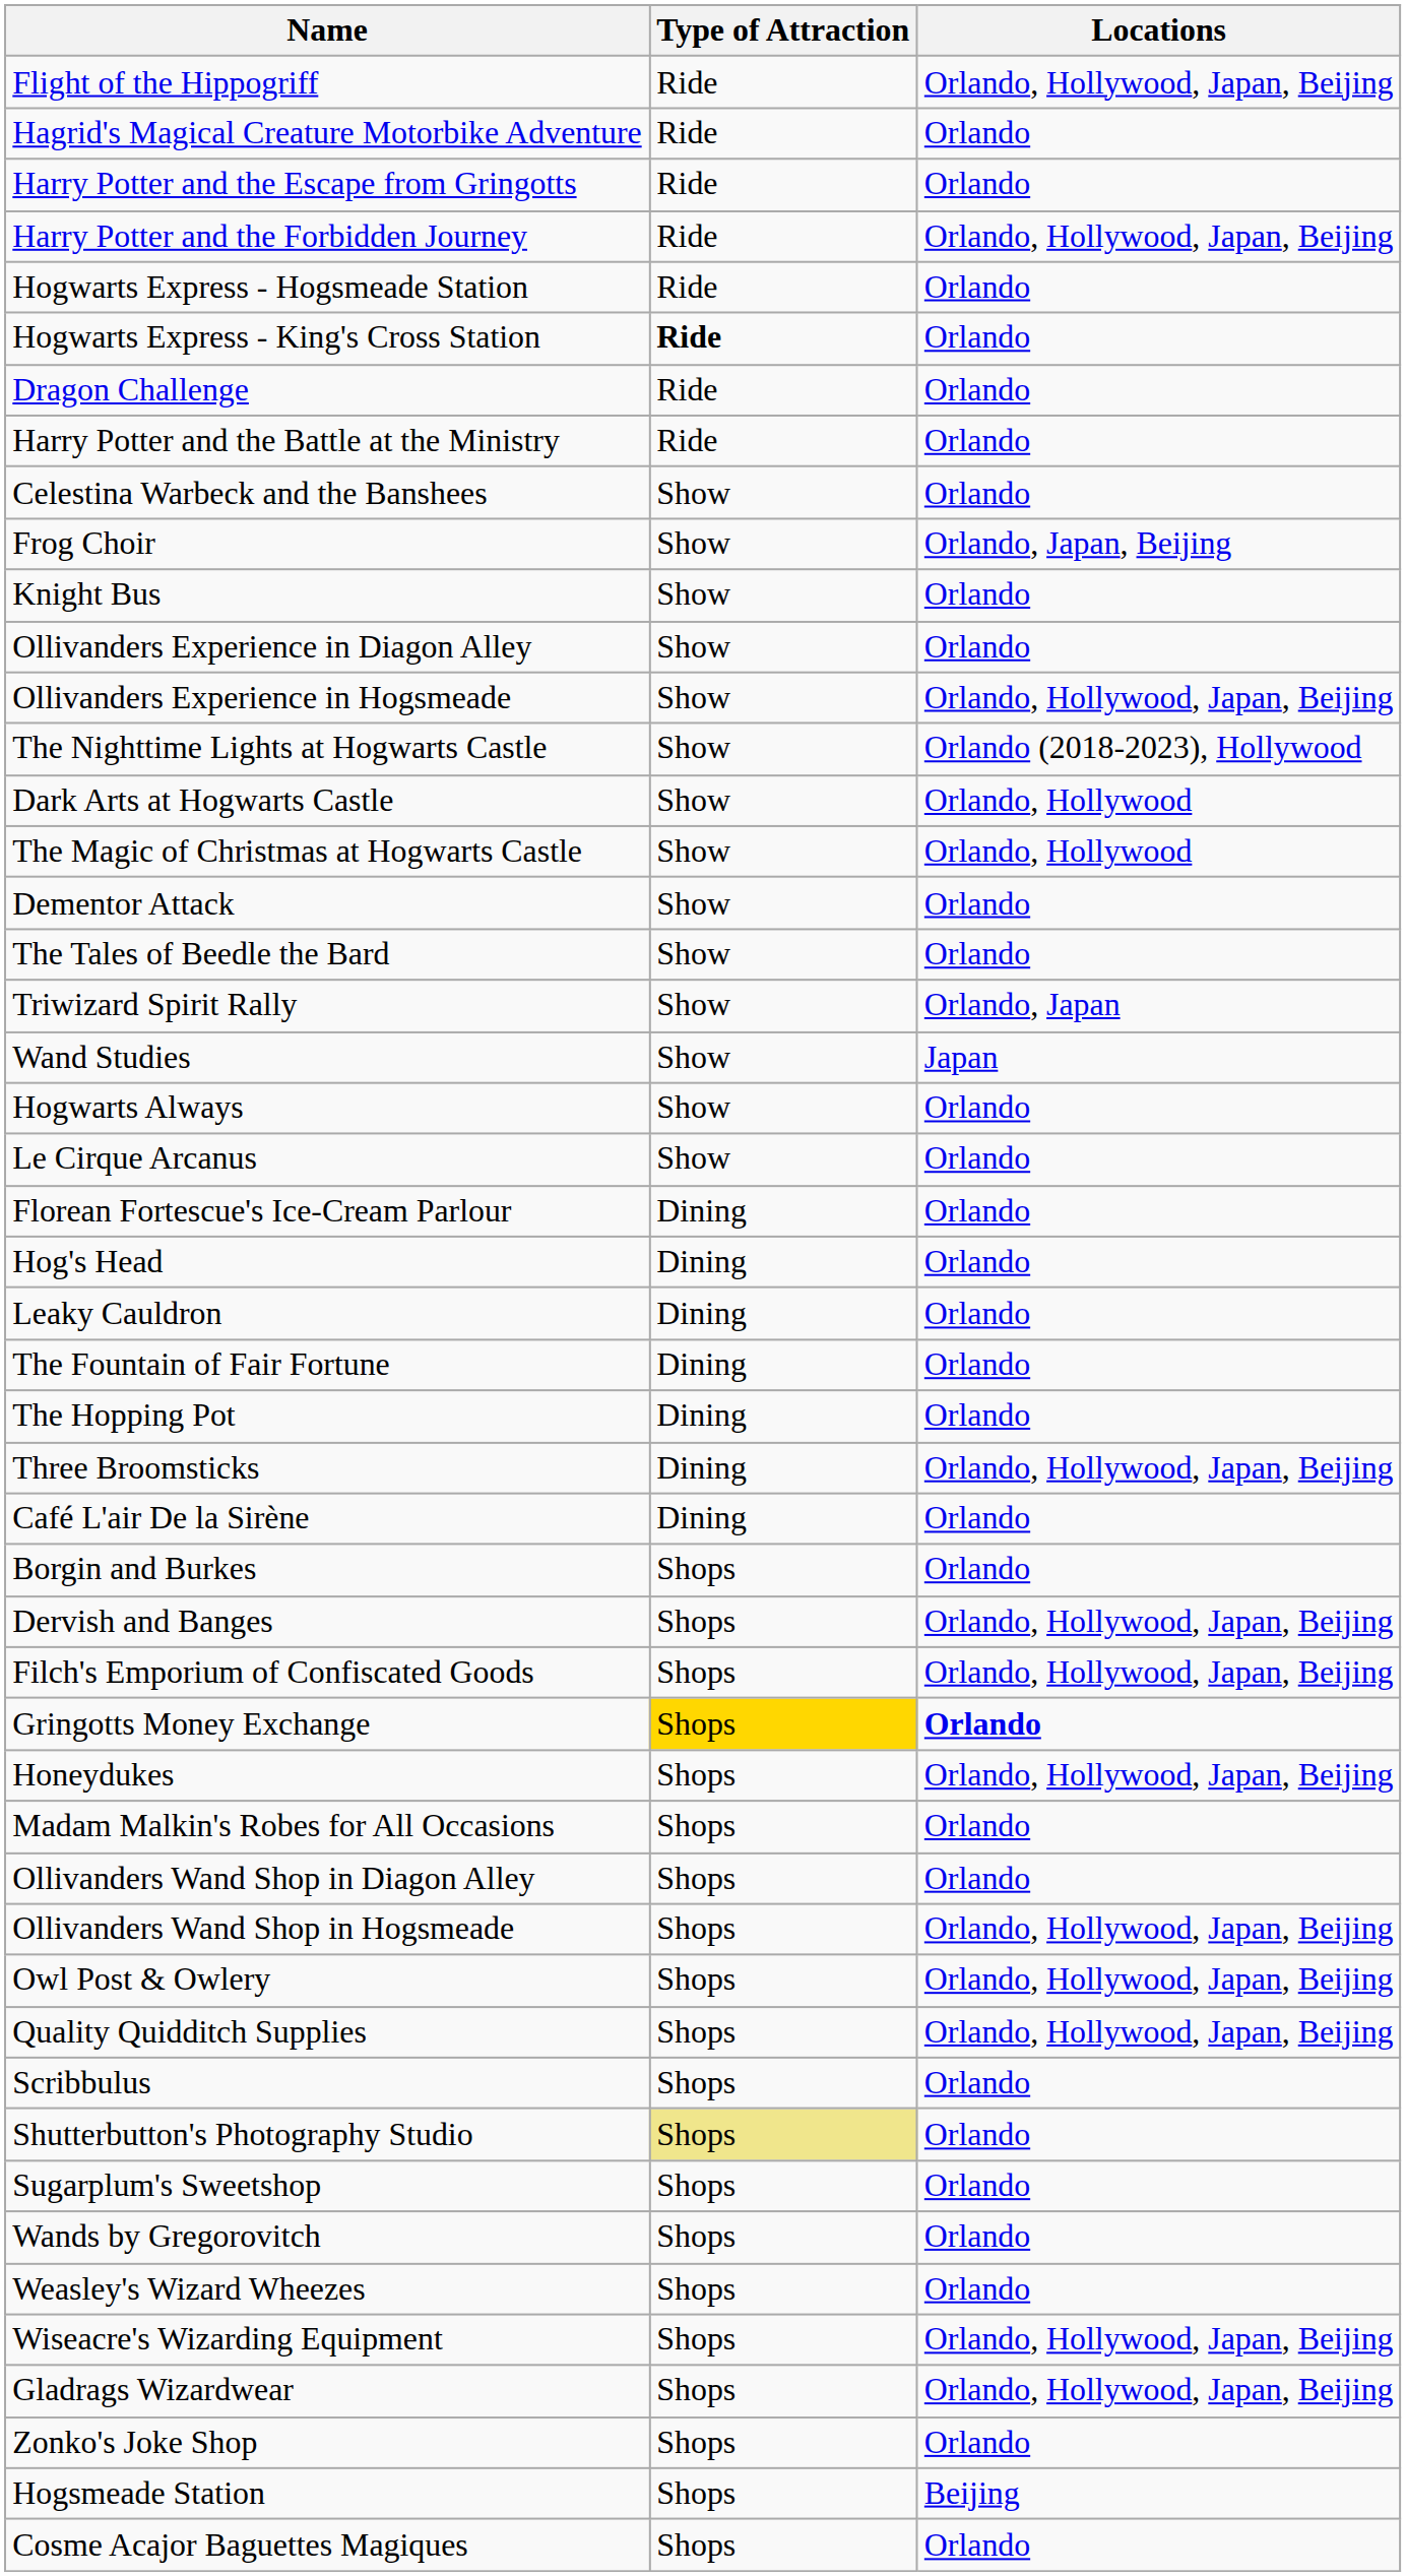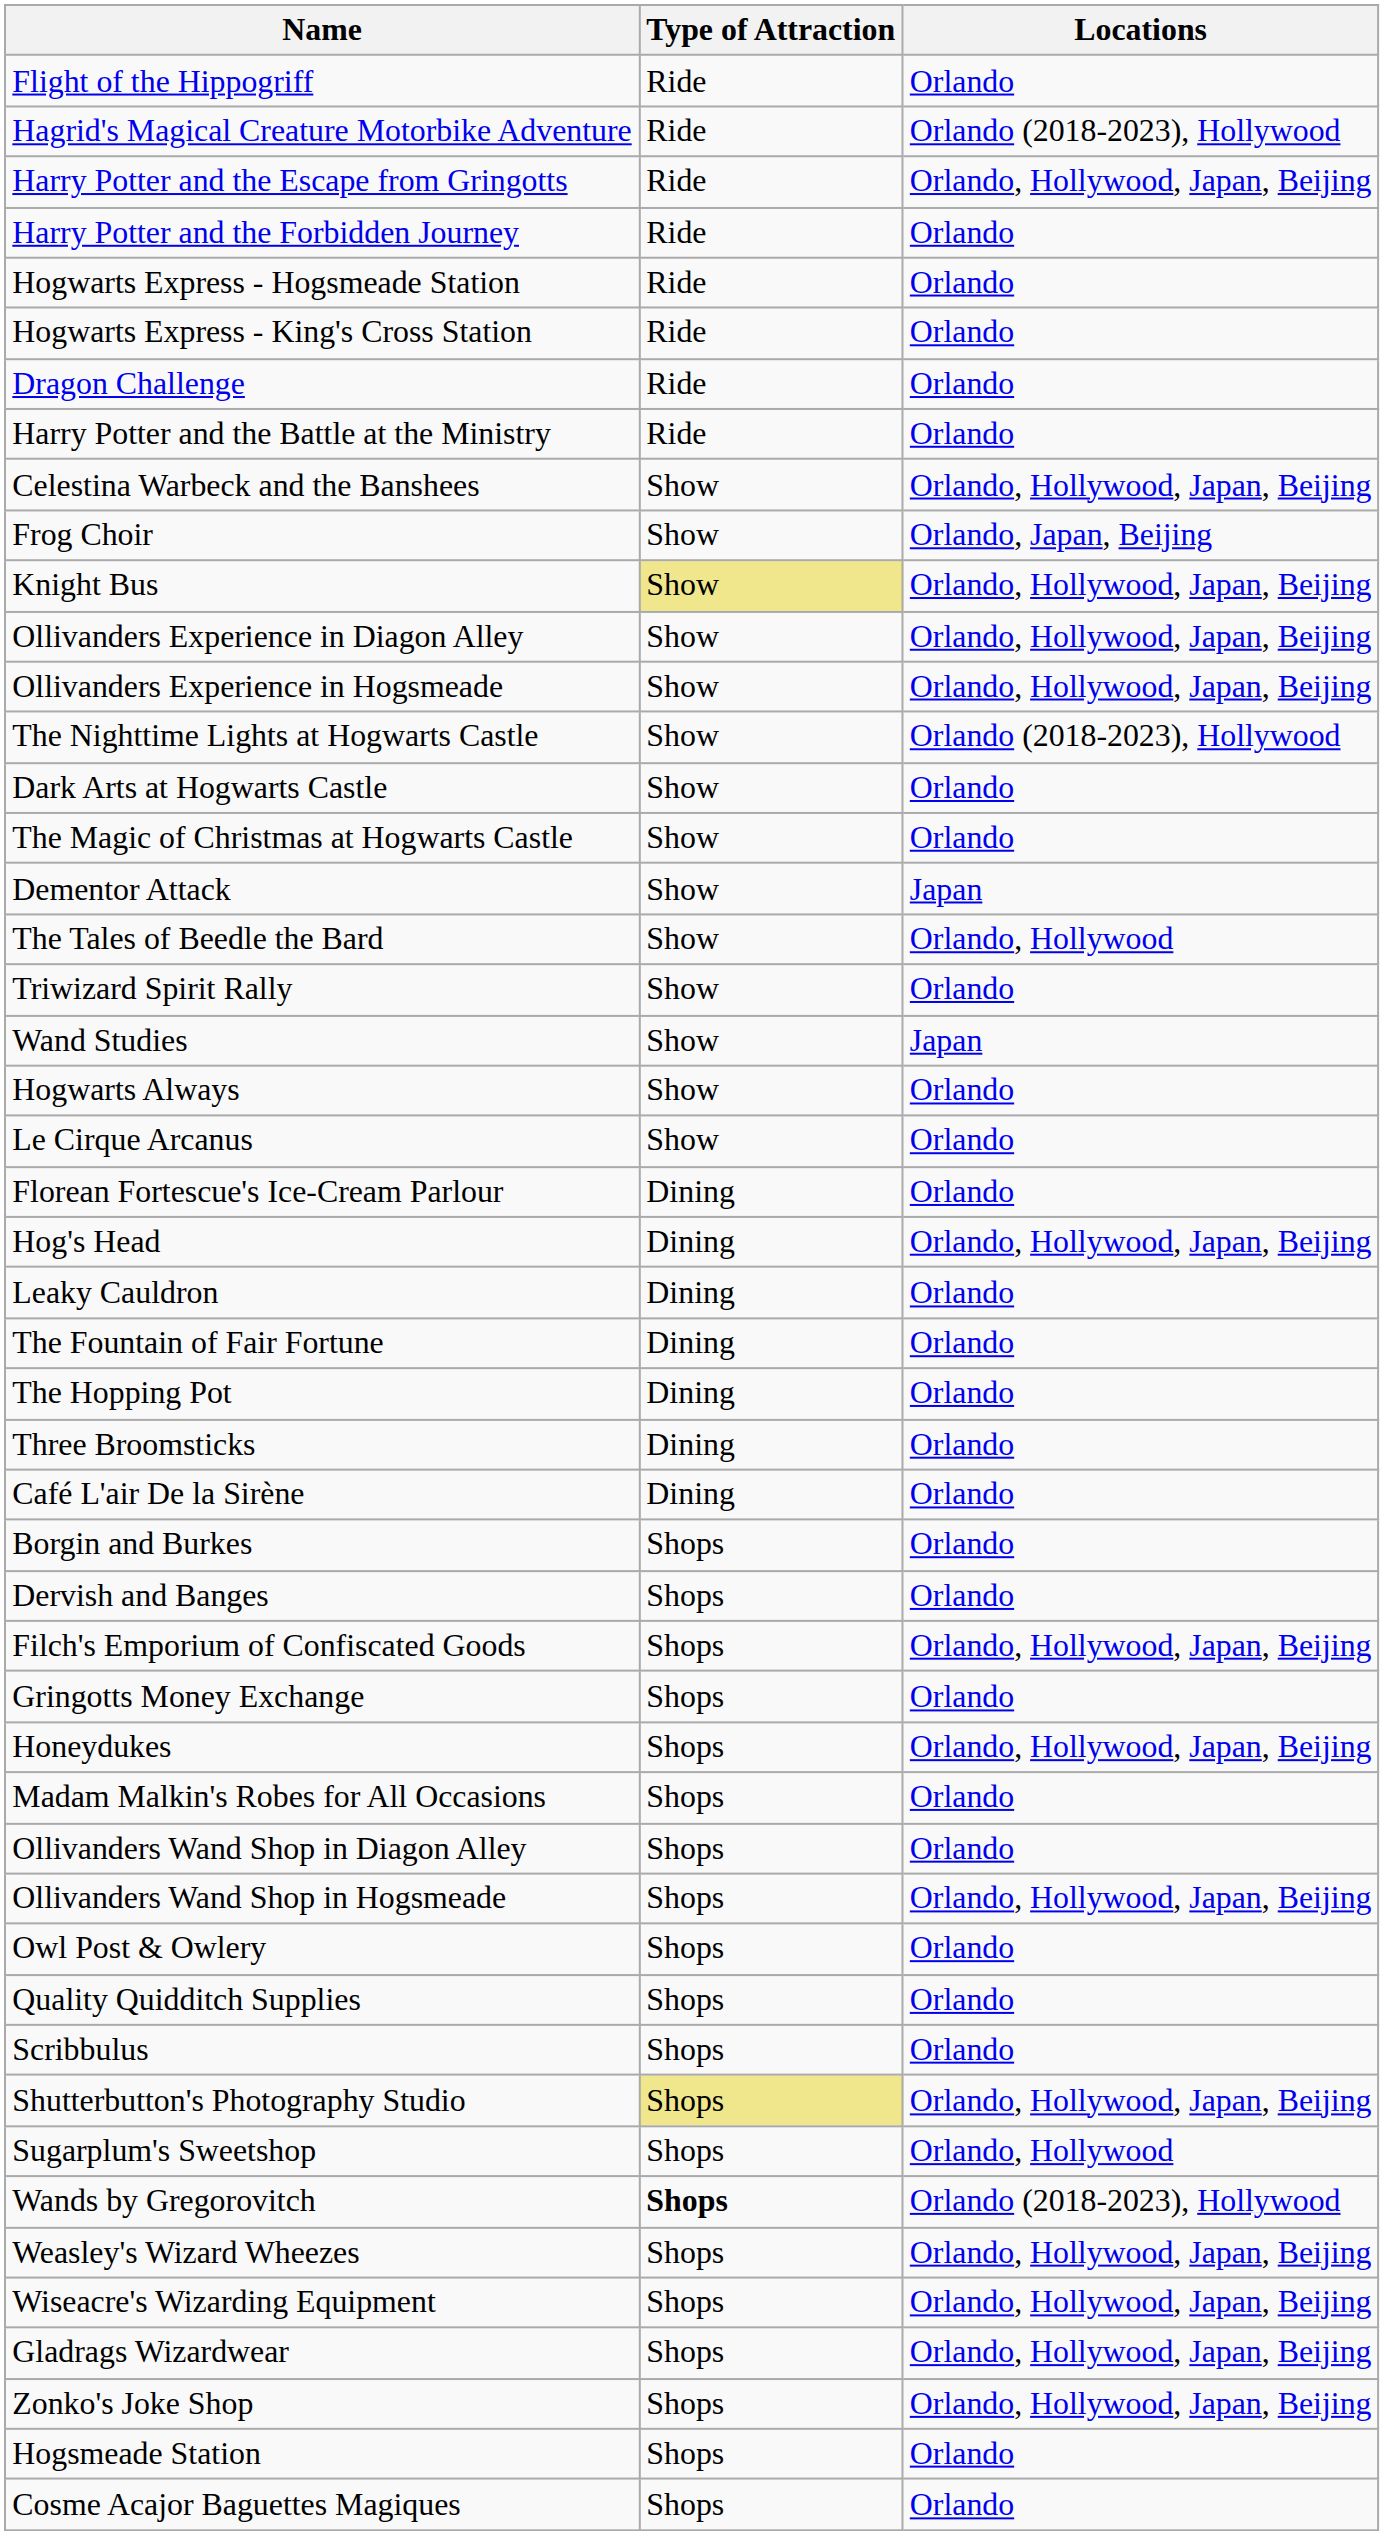 <table class="wikitable">
 <tr>
 <th>Name</th>
 <th>Type of Attraction</th>
 <th>Locations</th>
 </tr>
 <tr>
 <td><a href='#'>Flight of the Hippogriff</a></td>
 <td>Ride</td>
-<td><a href='#'>Orlando</a>, <a href='#'>Hollywood</a>, <a href='#'>Japan</a>, <a href='#'>Beijing</a></td>
+<td><a href='#'>Orlando</a></td>
 </tr>
 <tr>
 <td><a href='#'>Hagrid's Magical Creature Motorbike Adventure</a></td>
 <td>Ride</td>
-<td><a href='#'>Orlando</a></td>
+<td><a href='#'>Orlando</a> (2018-2023), <a href='#'>Hollywood</a></td>
 </tr>
 <tr>
 <td><a href='#'>Harry Potter and the Escape from Gringotts</a></td>
 <td>Ride</td>
-<td><a href='#'>Orlando</a></td>
+<td><a href='#'>Orlando</a>, <a href='#'>Hollywood</a>, <a href='#'>Japan</a>, <a href='#'>Beijing</a></td>
 </tr>
 <tr>
 <td><a href='#'>Harry Potter and the Forbidden Journey</a></td>
 <td>Ride</td>
-<td><a href='#'>Orlando</a>, <a href='#'>Hollywood</a>, <a href='#'>Japan</a>, <a href='#'>Beijing</a></td>
+<td><a href='#'>Orlando</a></td>
 </tr>
 <tr>
 <td>Hogwarts Express - Hogsmeade Station</td>
 <td>Ride</td>
 <td><a href='#'>Orlando</a></td>
 </tr>
 <tr>
 <td>Hogwarts Express - King's Cross Station</td>
-<td><strong>Ride</strong></td>
+<td>Ride</td>
 <td><a href='#'>Orlando</a></td>
 </tr>
 <tr>
 <td><a href='#'>Dragon Challenge</a></td>
 <td>Ride</td>
 <td><a href='#'>Orlando</a></td>
 </tr>
 <tr>
 <td>Harry Potter and the Battle at the Ministry</td>
 <td>Ride</td>
 <td><a href='#'>Orlando</a></td>
 </tr>
 <tr>
 <td>Celestina Warbeck and the Banshees</td>
 <td>Show</td>
-<td><a href='#'>Orlando</a></td>
+<td><a href='#'>Orlando</a>, <a href='#'>Hollywood</a>, <a href='#'>Japan</a>, <a href='#'>Beijing</a></td>
 </tr>
 <tr>
 <td>Frog Choir</td>
 <td>Show</td>
 <td><a href='#'>Orlando</a>, <a href='#'>Japan</a>, <a href='#'>Beijing</a></td>
 </tr>
 <tr>
 <td>Knight Bus</td>
-<td>Show</td>
-<td><a href='#'>Orlando</a></td>
+<td style="background: khaki;">Show</td>
+<td><a href='#'>Orlando</a>, <a href='#'>Hollywood</a>, <a href='#'>Japan</a>, <a href='#'>Beijing</a></td>
 </tr>
 <tr>
 <td>Ollivanders Experience in Diagon Alley</td>
 <td>Show</td>
-<td><a href='#'>Orlando</a></td>
+<td><a href='#'>Orlando</a>, <a href='#'>Hollywood</a>, <a href='#'>Japan</a>, <a href='#'>Beijing</a></td>
 </tr>
 <tr>
 <td>Ollivanders Experience in Hogsmeade</td>
 <td>Show</td>
 <td><a href='#'>Orlando</a>, <a href='#'>Hollywood</a>, <a href='#'>Japan</a>, <a href='#'>Beijing</a></td>
 </tr>
 <tr>
 <td>The Nighttime Lights at Hogwarts Castle</td>
 <td>Show</td>
 <td><a href='#'>Orlando</a> (2018-2023), <a href='#'>Hollywood</a></td>
 </tr>
 <tr>
 <td>Dark Arts at Hogwarts Castle</td>
 <td>Show</td>
-<td><a href='#'>Orlando</a>, <a href='#'>Hollywood</a></td>
+<td><a href='#'>Orlando</a></td>
 </tr>
 <tr>
 <td>The Magic of Christmas at Hogwarts Castle</td>
 <td>Show</td>
-<td><a href='#'>Orlando</a>, <a href='#'>Hollywood</a></td>
+<td><a href='#'>Orlando</a></td>
 </tr>
 <tr>
 <td>Dementor Attack</td>
 <td>Show</td>
-<td><a href='#'>Orlando</a></td>
+<td><a href='#'>Japan</a></td>
 </tr>
 <tr>
 <td>The Tales of Beedle the Bard</td>
 <td>Show</td>
-<td><a href='#'>Orlando</a></td>
+<td><a href='#'>Orlando</a>, <a href='#'>Hollywood</a></td>
 </tr>
 <tr>
 <td>Triwizard Spirit Rally</td>
 <td>Show</td>
-<td><a href='#'>Orlando</a>, <a href='#'>Japan</a></td>
+<td><a href='#'>Orlando</a></td>
 </tr>
 <tr>
 <td>Wand Studies</td>
 <td>Show</td>
 <td><a href='#'>Japan</a></td>
 </tr>
 <tr>
 <td>Hogwarts Always</td>
 <td>Show</td>
 <td><a href='#'>Orlando</a></td>
 </tr>
 <tr>
 <td>Le Cirque Arcanus</td>
 <td>Show</td>
 <td><a href='#'>Orlando</a></td>
 </tr>
 <tr>
 <td>Florean Fortescue's Ice-Cream Parlour</td>
 <td>Dining</td>
 <td><a href='#'>Orlando</a></td>
 </tr>
 <tr>
 <td>Hog's Head</td>
 <td>Dining</td>
-<td><a href='#'>Orlando</a></td>
+<td><a href='#'>Orlando</a>, <a href='#'>Hollywood</a>, <a href='#'>Japan</a>, <a href='#'>Beijing</a></td>
 </tr>
 <tr>
 <td>Leaky Cauldron</td>
 <td>Dining</td>
 <td><a href='#'>Orlando</a></td>
 </tr>
 <tr>
 <td>The Fountain of Fair Fortune</td>
 <td>Dining</td>
 <td><a href='#'>Orlando</a></td>
 </tr>
 <tr>
 <td>The Hopping Pot</td>
 <td>Dining</td>
 <td><a href='#'>Orlando</a></td>
 </tr>
 <tr>
 <td>Three Broomsticks</td>
 <td>Dining</td>
-<td><a href='#'>Orlando</a>, <a href='#'>Hollywood</a>, <a href='#'>Japan</a>, <a href='#'>Beijing</a></td>
+<td><a href='#'>Orlando</a></td>
 </tr>
 <tr>
 <td>Café L'air De la Sirène</td>
 <td>Dining</td>
 <td><a href='#'>Orlando</a></td>
 </tr>
 <tr>
 <td>Borgin and Burkes</td>
 <td>Shops</td>
 <td><a href='#'>Orlando</a></td>
 </tr>
 <tr>
 <td>Dervish and Banges</td>
 <td>Shops</td>
-<td><a href='#'>Orlando</a>, <a href='#'>Hollywood</a>, <a href='#'>Japan</a>, <a href='#'>Beijing</a></td>
+<td><a href='#'>Orlando</a></td>
 </tr>
 <tr>
 <td>Filch's Emporium of Confiscated Goods</td>
 <td>Shops</td>
 <td><a href='#'>Orlando</a>, <a href='#'>Hollywood</a>, <a href='#'>Japan</a>, <a href='#'>Beijing</a></td>
 </tr>
 <tr>
 <td>Gringotts Money Exchange</td>
-<td style="background: gold;">Shops</td>
-<td><strong><a href='#'>Orlando</a></strong></td>
+<td>Shops</td>
+<td><a href='#'>Orlando</a></td>
 </tr>
 <tr>
 <td>Honeydukes</td>
 <td>Shops</td>
 <td><a href='#'>Orlando</a>, <a href='#'>Hollywood</a>, <a href='#'>Japan</a>, <a href='#'>Beijing</a></td>
 </tr>
 <tr>
 <td>Madam Malkin's Robes for All Occasions</td>
 <td>Shops</td>
 <td><a href='#'>Orlando</a></td>
 </tr>
 <tr>
 <td>Ollivanders Wand Shop in Diagon Alley</td>
 <td>Shops</td>
 <td><a href='#'>Orlando</a></td>
 </tr>
 <tr>
 <td>Ollivanders Wand Shop in Hogsmeade</td>
 <td>Shops</td>
 <td><a href='#'>Orlando</a>, <a href='#'>Hollywood</a>, <a href='#'>Japan</a>, <a href='#'>Beijing</a></td>
 </tr>
 <tr>
 <td>Owl Post & Owlery</td>
 <td>Shops</td>
-<td><a href='#'>Orlando</a>, <a href='#'>Hollywood</a>, <a href='#'>Japan</a>, <a href='#'>Beijing</a></td>
+<td><a href='#'>Orlando</a></td>
 </tr>
 <tr>
 <td>Quality Quidditch Supplies</td>
 <td>Shops</td>
-<td><a href='#'>Orlando</a>, <a href='#'>Hollywood</a>, <a href='#'>Japan</a>, <a href='#'>Beijing</a></td>
+<td><a href='#'>Orlando</a></td>
 </tr>
 <tr>
 <td>Scribbulus</td>
 <td>Shops</td>
 <td><a href='#'>Orlando</a></td>
 </tr>
 <tr>
 <td>Shutterbutton's Photography Studio</td>
 <td style="background: khaki;">Shops</td>
-<td><a href='#'>Orlando</a></td>
+<td><a href='#'>Orlando</a>, <a href='#'>Hollywood</a>, <a href='#'>Japan</a>, <a href='#'>Beijing</a></td>
 </tr>
 <tr>
 <td>Sugarplum's Sweetshop</td>
 <td>Shops</td>
-<td><a href='#'>Orlando</a></td>
+<td><a href='#'>Orlando</a>, <a href='#'>Hollywood</a></td>
 </tr>
 <tr>
 <td>Wands by Gregorovitch</td>
-<td>Shops</td>
-<td><a href='#'>Orlando</a></td>
+<td><strong>Shops</strong></td>
+<td><a href='#'>Orlando</a> (2018-2023), <a href='#'>Hollywood</a></td>
 </tr>
 <tr>
 <td>Weasley's Wizard Wheezes</td>
 <td>Shops</td>
-<td><a href='#'>Orlando</a></td>
+<td><a href='#'>Orlando</a>, <a href='#'>Hollywood</a>, <a href='#'>Japan</a>, <a href='#'>Beijing</a></td>
 </tr>
 <tr>
 <td>Wiseacre's Wizarding Equipment</td>
 <td>Shops</td>
 <td><a href='#'>Orlando</a>, <a href='#'>Hollywood</a>, <a href='#'>Japan</a>, <a href='#'>Beijing</a></td>
 </tr>
 <tr>
 <td>Gladrags Wizardwear</td>
 <td>Shops</td>
 <td><a href='#'>Orlando</a>, <a href='#'>Hollywood</a>, <a href='#'>Japan</a>, <a href='#'>Beijing</a></td>
 </tr>
 <tr>
 <td>Zonko's Joke Shop</td>
 <td>Shops</td>
-<td><a href='#'>Orlando</a></td>
+<td><a href='#'>Orlando</a>, <a href='#'>Hollywood</a>, <a href='#'>Japan</a>, <a href='#'>Beijing</a></td>
 </tr>
 <tr>
 <td>Hogsmeade Station</td>
 <td>Shops</td>
-<td><a href='#'>Beijing</a></td>
+<td><a href='#'>Orlando</a></td>
 </tr>
 <tr>
 <td>Cosme Acajor Baguettes Magiques</td>
 <td>Shops</td>
 <td><a href='#'>Orlando</a></td>
 </tr>
 </table>
